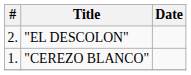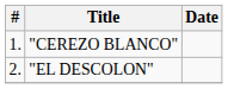 <table class="wikitable">
 <tr>
 <th>#</th>
 <th>Title</th>
 <th>Date</th>
 </tr>
 <tr>
+<td>1.</td>
+<td>"CEREZO BLANCO"</td>
+<td></td>
+</tr>
+<tr>
 <td>2.</td>
 <td>"EL DESCOLON"</td>
 <td></td>
 </tr>
 <tr>
-<td>1.</td>
-<td>"CEREZO BLANCO"</td>
-<td></td>
-</tr>
-<tr>
 </tr>
 </table>
